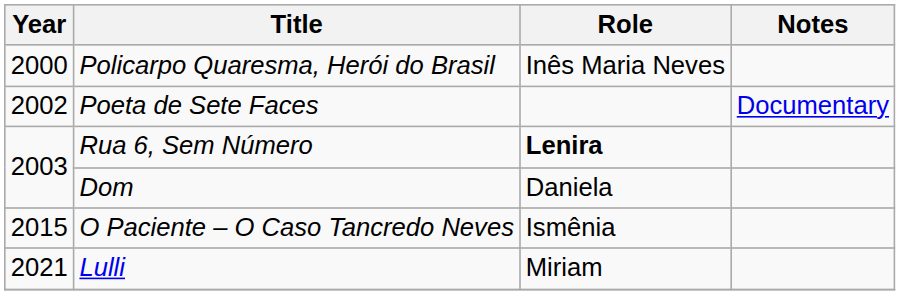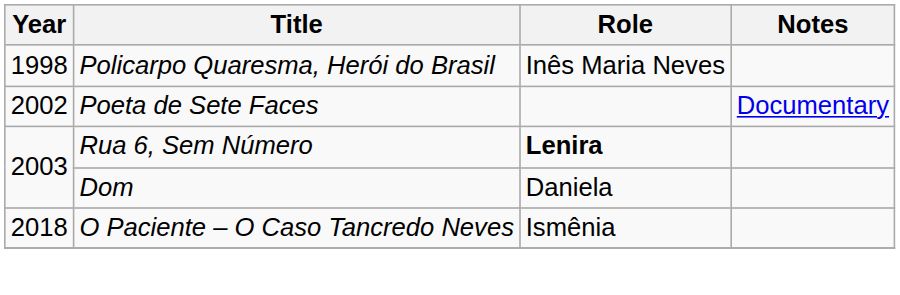 <table class="wikitable">
 <tr>
 <th>Year</th>
 <th>Title</th>
 <th>Role</th>
 <th>Notes</th>
 </tr>
 <tr>
-<td>2000</td>
+<td>1998</td>
 <td><em>Policarpo Quaresma, Herói do Brasil</em></td>
 <td>Inês Maria Neves</td>
 <td></td>
 </tr>
 <tr>
 <td>2002</td>
 <td><em>Poeta de Sete Faces</em></td>
 <td></td>
 <td><a href='#'>Documentary</a></td>
 </tr>
 <tr>
 <td rowspan="2">2003</td>
 <td><em>Rua 6, Sem Número</em></td>
 <td><strong>Lenira</strong></td>
 <td></td>
 </tr>
 <tr>
 <td><em>Dom</em></td>
 <td>Daniela</td>
 <td></td>
 </tr>
 <tr>
-<td>2015</td>
+<td>2018</td>
 <td><em>O Paciente – O Caso Tancredo Neves</em></td>
 <td>Ismênia</td>
 <td></td>
 </tr>
 <tr>
-<td>2021</td>
-<td><em><a href='#'>Lulli</a></em></td>
-<td>Miriam</td>
-<td></td>
-</tr>
-<tr>
 </tr>
 </table>
